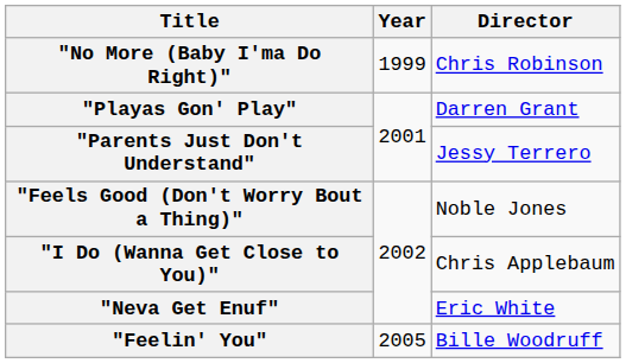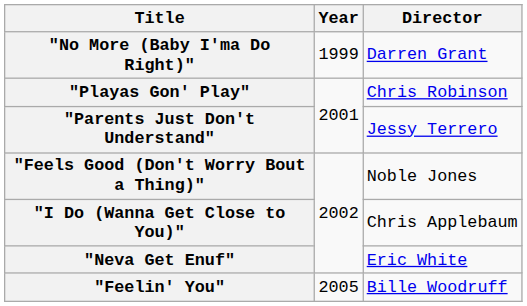 <table class="wikitable plainrowheaders">
 <tr>
 <th scope="col" style="width:18em;">Title</th>
 <th scope="col">Year</th>
 <th scope="col">Director</th>
 </tr>
 <tr>
 <th scope="row">"No More (Baby I'ma Do Right)"</th>
 <td>1999</td>
-<td><a href='#'>Chris Robinson</a></td>
+<td><a href='#'>Darren Grant</a></td>
 </tr>
 <tr>
 <th scope="row">"Playas Gon' Play"</th>
 <td rowspan="2">2001</td>
-<td><a href='#'>Darren Grant</a></td>
+<td><a href='#'>Chris Robinson</a></td>
 </tr>
 <tr>
 <th scope="row">"Parents Just Don't Understand"</th>
 <td><a href='#'>Jessy Terrero</a></td>
 </tr>
 <tr>
 <th scope="row">"Feels Good (Don't Worry Bout a Thing)"</th>
 <td rowspan="3">2002</td>
 <td>Noble Jones</td>
 </tr>
 <tr>
 <th scope="row">"I Do (Wanna Get Close to You)"</th>
 <td>Chris Applebaum</td>
 </tr>
 <tr>
 <th scope="row">"Neva Get Enuf"</th>
 <td><a href='#'>Eric White</a></td>
 </tr>
 <tr>
 <th scope="row">"Feelin' You"</th>
 <td>2005</td>
 <td><a href='#'>Bille Woodruff</a></td>
 </tr>
 </table>
